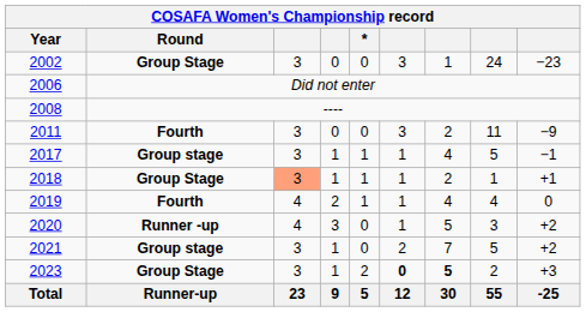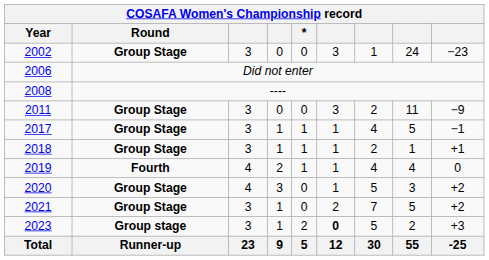 <table class="wikitable" style="text-align: center; width:50%;">
 <tr>
 <th colspan=10><a href='#'>COSAFA Women's Championship</a> record</th>
 </tr>
 <tr>
 <th>Year</th>
 <th>Round</th>
 <th></th>
 <th></th>
 <th>*</th>
 <th></th>
 <th></th>
 <th></th>
 <th></th>
 </tr>
 <tr>
 <td> <a href='#'>2002</a></td>
 <td><strong>Group Stage</strong></td>
 <td>3</td>
 <td>0</td>
 <td>0</td>
 <td>3</td>
 <td>1</td>
 <td>24</td>
 <td>−23</td>
 </tr>
 <tr>
 <td> <a href='#'>2006</a></td>
 <td colspan=8><em>Did not enter </em></td>
 </tr>
 <tr>
 <td> <a href='#'>2008</a></td>
 <td colspan=8>----</td>
 </tr>
 <tr>
 <td> <a href='#'>2011</a></td>
-<td><strong>Fourth</strong></td>
+<td><strong>Group Stage</strong></td>
 <td>3</td>
 <td>0</td>
 <td>0</td>
 <td>3</td>
 <td>2</td>
 <td>11</td>
 <td>−9</td>
 </tr>
 <tr>
 <td> <a href='#'>2017</a></td>
-<td><strong>Group stage</strong></td>
+<td><strong>Group Stage</strong></td>
 <td>3</td>
 <td>1</td>
 <td>1</td>
 <td>1</td>
 <td>4</td>
 <td>5</td>
 <td>−1</td>
 </tr>
 <tr>
 <td> <a href='#'>2018</a></td>
 <td><strong>Group Stage</strong></td>
-<td style="background: lightsalmon;">3</td>
+<td>3</td>
 <td>1</td>
 <td>1</td>
 <td>1</td>
 <td>2</td>
 <td>1</td>
 <td>+1</td>
 </tr>
 <tr>
 <td> <a href='#'>2019</a></td>
 <td><strong>Fourth</strong></td>
 <td>4</td>
 <td>2</td>
 <td>1</td>
 <td>1</td>
 <td>4</td>
 <td>4</td>
 <td>0</td>
 </tr>
 <tr>
 <td> <a href='#'>2020</a></td>
-<td><strong>Runner -up</strong></td>
+<td><strong>Group Stage</strong></td>
 <td>4</td>
 <td>3</td>
 <td>0</td>
 <td>1</td>
 <td>5</td>
 <td>3</td>
 <td>+2</td>
 </tr>
 <tr>
 <td> <a href='#'>2021</a></td>
-<td><strong>Group stage</strong></td>
+<td><strong>Group Stage</strong></td>
 <td>3</td>
 <td>1</td>
 <td>0</td>
 <td>2</td>
 <td>7</td>
 <td>5</td>
 <td>+2</td>
 </tr>
 <tr>
 <td> <a href='#'>2023</a></td>
-<td><strong>Group Stage</strong></td>
+<td><strong>Group stage</strong></td>
 <td>3</td>
 <td>1</td>
 <td>2</td>
 <td><strong>0</strong></td>
-<td><strong>5</strong></td>
+<td>5</td>
 <td>2</td>
 <td>+3</td>
 </tr>
 <tr>
 <th>Total</th>
 <th>Runner-up</th>
 <th>23</th>
 <th>9</th>
 <th>5</th>
 <th>12</th>
 <th>30</th>
 <th>55</th>
 <th>-25</th>
 </tr>
 </table>
